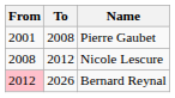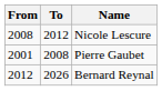 <table class="wikitable">
 <tr>
 <th>From</th>
 <th>To</th>
 <th>Name</th>
 </tr>
 <tr>
+<td>2008</td>
+<td>2012</td>
+<td>Nicole Lescure</td>
+</tr>
+<tr>
 <td>2001</td>
 <td>2008</td>
 <td>Pierre Gaubet</td>
 </tr>
 <tr>
-<td>2008</td>
 <td>2012</td>
-<td>Nicole Lescure</td>
-</tr>
-<tr>
-<td style="background: pink;">2012</td>
 <td>2026</td>
 <td>Bernard Reynal</td>
 </tr>
 </table>
